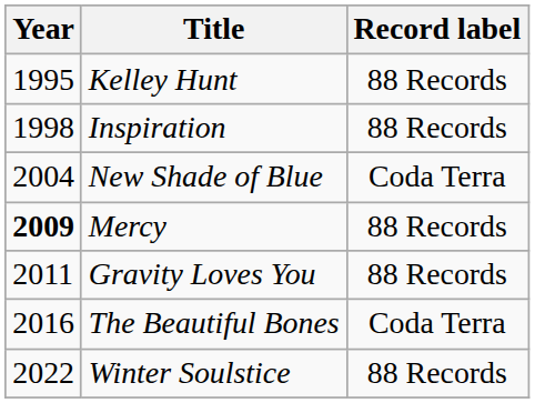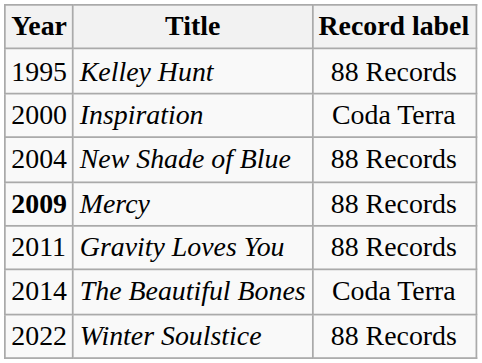 <table class="wikitable sortable">
 <tr>
 <th>Year</th>
 <th>Title</th>
 <th>Record label</th>
 </tr>
 <tr>
 <td>1995</td>
 <td><em>Kelley Hunt</em></td>
 <td style="text-align:center;">88 Records</td>
 </tr>
 <tr>
-<td>1998</td>
+<td>2000</td>
 <td><em>Inspiration</em></td>
-<td style="text-align:center;">88 Records</td>
+<td style="text-align:center;">Coda Terra</td>
 </tr>
 <tr>
 <td>2004</td>
 <td><em>New Shade of Blue</em></td>
-<td style="text-align:center;">Coda Terra</td>
+<td style="text-align:center;">88 Records</td>
 </tr>
 <tr>
 <td><strong>2009</strong></td>
 <td><em>Mercy</em></td>
 <td style="text-align:center;">88 Records</td>
 </tr>
 <tr>
 <td>2011</td>
 <td><em>Gravity Loves You</em></td>
 <td style="text-align:center;">88 Records</td>
 </tr>
 <tr>
-<td>2016</td>
+<td>2014</td>
 <td><em>The Beautiful Bones</em></td>
 <td style="text-align:center;">Coda Terra</td>
 </tr>
 <tr>
 <td>2022</td>
 <td><em>Winter Soulstice</em></td>
 <td style="text-align:center;">88 Records</td>
 </tr>
 </table>
